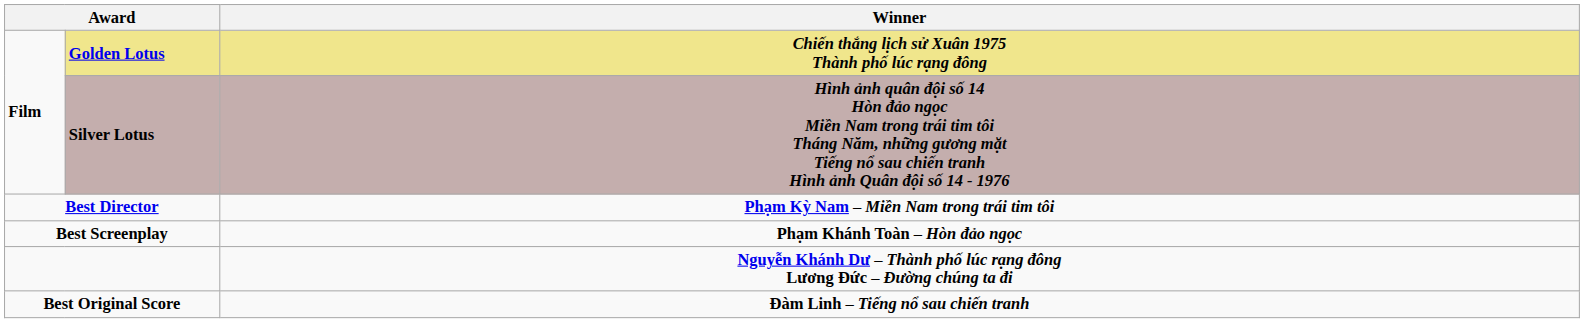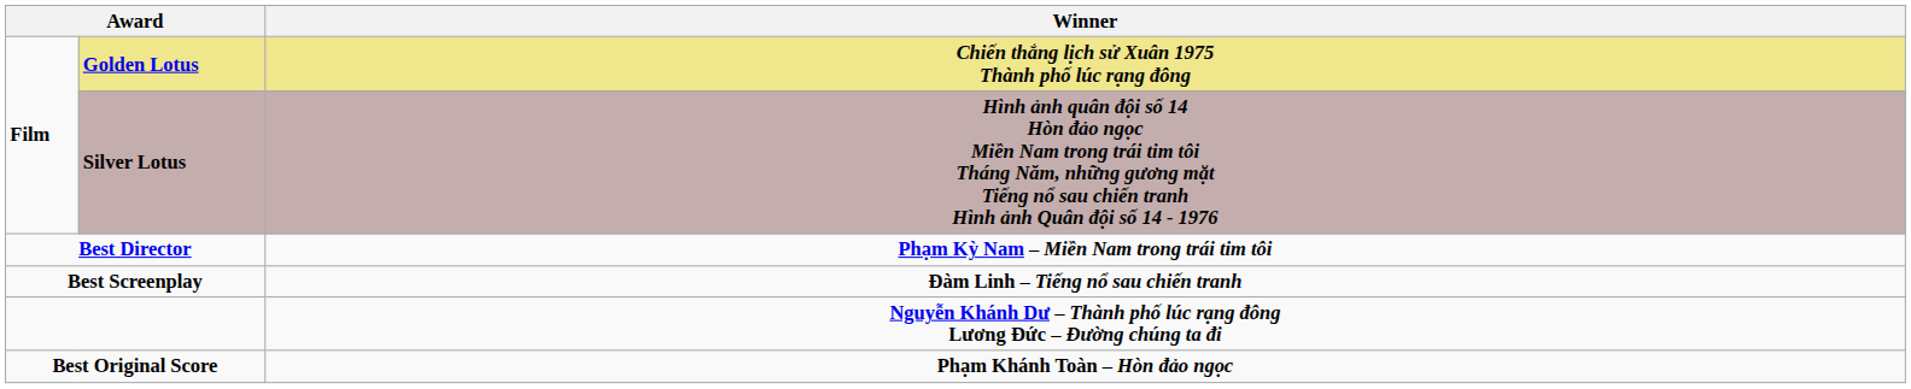 <table class=wikitable>
 <tr>
 <th width="12%" colspan="2">Award</th>
 <th width="76%">Winner</th>
 </tr>
 <tr>
 <td rowspan="2"><strong>Film</strong></td>
 <td style="background:#F0E68C"><strong><a href='#'>Golden Lotus</a></strong></td>
 <td style="background:#F0E68C" align=center><strong><em>Chiến thắng lịch sử Xuân 1975</em></strong><br><strong><em>Thành phố lúc rạng đông</em></strong></td>
 </tr>
 <tr>
 <td style="background:#C4AEAD"><strong>Silver Lotus</strong></td>
 <td style="background:#C4AEAD" align=center><strong><em>Hình ảnh quân đội số 14</em></strong><br><strong><em>Hòn đảo ngọc</em></strong><br><strong><em>Miền Nam trong trái tim tôi</em></strong><br><strong><em>Tháng Năm, những gương mặt</em></strong><br><strong><em>Tiếng nổ sau chiến tranh</em></strong><br><strong><em>Hình ảnh Quân đội số 14 - 1976</em></strong></td>
 </tr>
 <tr>
 <td colspan="2" align=center><strong><a href='#'>Best Director</a></strong></td>
 <td align=center><strong><a href='#'>Phạm Kỳ Nam</a></strong> – <strong><em>Miền Nam trong trái tim tôi</em></strong></td>
 </tr>
 <tr>
 <td colspan="2" align=center><strong>Best Screenplay</strong></td>
-<td align=center><strong>Phạm Khánh Toàn</strong> – <strong><em>Hòn đảo ngọc</em></strong></td>
+<td align=center><strong>Đàm Linh</strong> – <strong><em>Tiếng nổ sau chiến tranh</em></strong></td>
 </tr>
 <tr>
 <td colspan="2" align=center><strong></strong></td>
 <td align=center><strong><a href='#'>Nguyễn Khánh Dư</a></strong> – <strong><em>Thành phố lúc rạng đông</em></strong><br><strong>Lương Đức</strong> – <strong><em>Đường chúng ta đi</em></strong></td>
 </tr>
 <tr>
 <td colspan="2" align=center><strong>Best Original Score</strong></td>
-<td align=center><strong>Đàm Linh</strong> – <strong><em>Tiếng nổ sau chiến tranh</em></strong></td>
+<td align=center><strong>Phạm Khánh Toàn</strong> – <strong><em>Hòn đảo ngọc</em></strong></td>
 </tr>
 </table>
